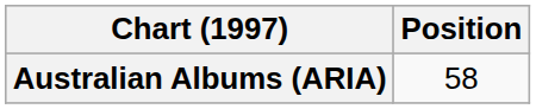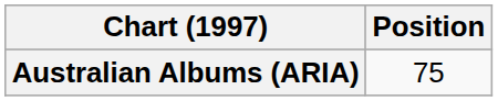 <table class="wikitable plainrowheaders" style="text-align:center">
 <tr>
 <th scope="col">Chart (1997)</th>
 <th scope="col">Position</th>
 </tr>
 <tr>
 <th scope="row">Australian Albums (ARIA)</th>
-<td>58</td>
+<td>75</td>
 </tr>
 </table>
